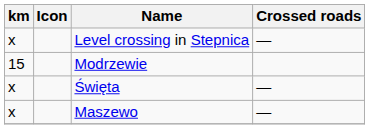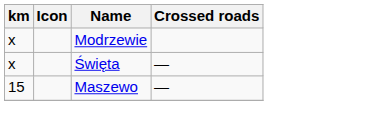 <table class=wikitable>
 <tr>
 <th>km</th>
 <th>Icon</th>
 <th>Name</th>
 <th>Crossed roads</th>
 </tr>
 <tr>
 <td>x</td>
-<td></td>
-<td><a href='#'>Level crossing</a> in <a href='#'>Stepnica</a></td>
-<td>—</td>
-</tr>
-<tr>
-<td>15</td>
 <td></td>
 <td><a href='#'>Modrzewie</a></td>
 <td></td>
 </tr>
 <tr>
 <td>x</td>
 <td></td>
 <td><a href='#'>Święta</a></td>
 <td>—</td>
 </tr>
 <tr>
-<td>x</td>
+<td>15</td>
 <td></td>
 <td><a href='#'>Maszewo</a></td>
 <td>—</td>
 </tr>
 <tr>
 </tr>
 </table>
